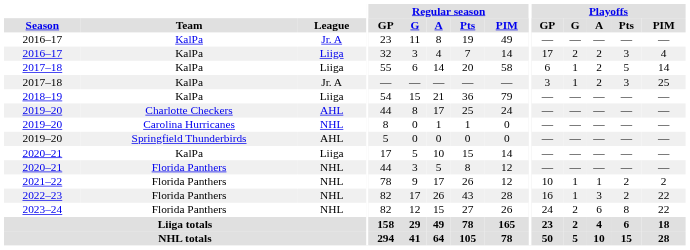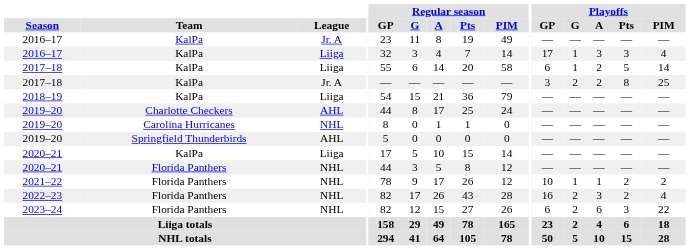 <table border="0" cellpadding="1" cellspacing="0" style="text-align:center; width:60em">
 <tr bgcolor="#e0e0e0">
 <th colspan="3" bgcolor="#ffffff"></th>
 <th rowspan="99" bgcolor="#ffffff"></th>
 <th colspan="5"><a href='#'>Regular season</a></th>
 <th rowspan="99" bgcolor="#ffffff"></th>
 <th colspan="5"><a href='#'>Playoffs</a></th>
 </tr>
 <tr bgcolor="#e0e0e0">
 <th><a href='#'>Season</a></th>
 <th>Team</th>
 <th>League</th>
 <th>GP</th>
 <th><a href='#'>G</a></th>
 <th><a href='#'>A</a></th>
 <th><a href='#'>Pts</a></th>
 <th><a href='#'>PIM</a></th>
 <th>GP</th>
 <th>G</th>
 <th>A</th>
 <th>Pts</th>
 <th>PIM</th>
 </tr>
 <tr>
 <td>2016–17</td>
 <td><a href='#'>KalPa</a></td>
 <td><a href='#'>Jr. A</a></td>
 <td>23</td>
 <td>11</td>
 <td>8</td>
 <td>19</td>
 <td>49</td>
 <td>—</td>
 <td>—</td>
 <td>—</td>
 <td>—</td>
 <td>—</td>
 </tr>
 <tr bgcolor="#f0f0f0">
 <td><a href='#'>2016–17</a></td>
 <td>KalPa</td>
 <td><a href='#'>Liiga</a></td>
 <td>32</td>
 <td>3</td>
 <td>4</td>
 <td>7</td>
 <td>14</td>
 <td>17</td>
-<td>2</td>
-<td>2</td>
+<td>1</td>
+<td>3</td>
 <td>3</td>
 <td>4</td>
 </tr>
 <tr>
 <td><a href='#'>2017–18</a></td>
 <td>KalPa</td>
 <td>Liiga</td>
 <td>55</td>
 <td>6</td>
 <td>14</td>
 <td>20</td>
 <td>58</td>
 <td>6</td>
 <td>1</td>
 <td>2</td>
 <td>5</td>
 <td>14</td>
 </tr>
 <tr bgcolor="#f0f0f0">
 <td>2017–18</td>
 <td>KalPa</td>
 <td>Jr. A</td>
 <td>—</td>
 <td>—</td>
 <td>—</td>
 <td>—</td>
 <td>—</td>
 <td>3</td>
-<td>1</td>
 <td>2</td>
-<td>3</td>
+<td>2</td>
+<td>8</td>
 <td>25</td>
 </tr>
 <tr>
 <td><a href='#'>2018–19</a></td>
 <td>KalPa</td>
 <td>Liiga</td>
 <td>54</td>
 <td>15</td>
 <td>21</td>
 <td>36</td>
 <td>79</td>
 <td>—</td>
 <td>—</td>
 <td>—</td>
 <td>—</td>
 <td>—</td>
 </tr>
 <tr bgcolor="#f0f0f0">
 <td><a href='#'>2019–20</a></td>
 <td><a href='#'>Charlotte Checkers</a></td>
 <td><a href='#'>AHL</a></td>
 <td>44</td>
 <td>8</td>
 <td>17</td>
 <td>25</td>
 <td>24</td>
 <td>—</td>
 <td>—</td>
 <td>—</td>
 <td>—</td>
 <td>—</td>
 </tr>
 <tr>
 <td><a href='#'>2019–20</a></td>
 <td><a href='#'>Carolina Hurricanes</a></td>
 <td><a href='#'>NHL</a></td>
 <td>8</td>
 <td>0</td>
 <td>1</td>
 <td>1</td>
 <td>0</td>
 <td>—</td>
 <td>—</td>
 <td>—</td>
 <td>—</td>
 <td>—</td>
 </tr>
 <tr bgcolor="#f0f0f0">
 <td>2019–20</td>
 <td><a href='#'>Springfield Thunderbirds</a></td>
 <td>AHL</td>
 <td>5</td>
 <td>0</td>
 <td>0</td>
 <td>0</td>
 <td>0</td>
 <td>—</td>
 <td>—</td>
 <td>—</td>
 <td>—</td>
 <td>—</td>
 </tr>
 <tr>
 <td><a href='#'>2020–21</a></td>
 <td>KalPa</td>
 <td>Liiga</td>
 <td>17</td>
 <td>5</td>
 <td>10</td>
 <td>15</td>
 <td>14</td>
 <td>—</td>
 <td>—</td>
 <td>—</td>
 <td>—</td>
 <td>—</td>
 </tr>
 <tr bgcolor="#f0f0f0">
 <td><a href='#'>2020–21</a></td>
 <td><a href='#'>Florida Panthers</a></td>
 <td>NHL</td>
 <td>44</td>
 <td>3</td>
 <td>5</td>
 <td>8</td>
 <td>12</td>
 <td>—</td>
 <td>—</td>
 <td>—</td>
 <td>—</td>
 <td>—</td>
 </tr>
 <tr>
 <td><a href='#'>2021–22</a></td>
 <td>Florida Panthers</td>
 <td>NHL</td>
 <td>78</td>
 <td>9</td>
 <td>17</td>
 <td>26</td>
 <td>12</td>
 <td>10</td>
 <td>1</td>
 <td>1</td>
 <td>2</td>
 <td>2</td>
 </tr>
 <tr bgcolor="#f0f0f0">
 <td><a href='#'>2022–23</a></td>
 <td>Florida Panthers</td>
 <td>NHL</td>
 <td>82</td>
 <td>17</td>
 <td>26</td>
 <td>43</td>
 <td>28</td>
 <td>16</td>
-<td>1</td>
+<td>2</td>
 <td>3</td>
 <td>2</td>
-<td>22</td>
+<td>4</td>
 </tr>
 <tr>
 <td><a href='#'>2023–24</a></td>
 <td>Florida Panthers</td>
 <td>NHL</td>
 <td>82</td>
 <td>12</td>
 <td>15</td>
 <td>27</td>
 <td>26</td>
-<td>24</td>
+<td>6</td>
 <td>2</td>
 <td>6</td>
-<td>8</td>
+<td>3</td>
 <td>22</td>
 </tr>
 <tr bgcolor="#e0e0e0">
 <th colspan="3">Liiga totals</th>
 <th>158</th>
 <th>29</th>
 <th>49</th>
 <th>78</th>
 <th>165</th>
 <th>23</th>
 <th>2</th>
 <th>4</th>
 <th>6</th>
 <th>18</th>
 </tr>
 <tr bgcolor="#e0e0e0">
 <th colspan="3">NHL totals</th>
 <th>294</th>
 <th>41</th>
 <th>64</th>
 <th>105</th>
 <th>78</th>
 <th>50</th>
 <th>5</th>
 <th>10</th>
 <th>15</th>
 <th>28</th>
 </tr>
 </table>
